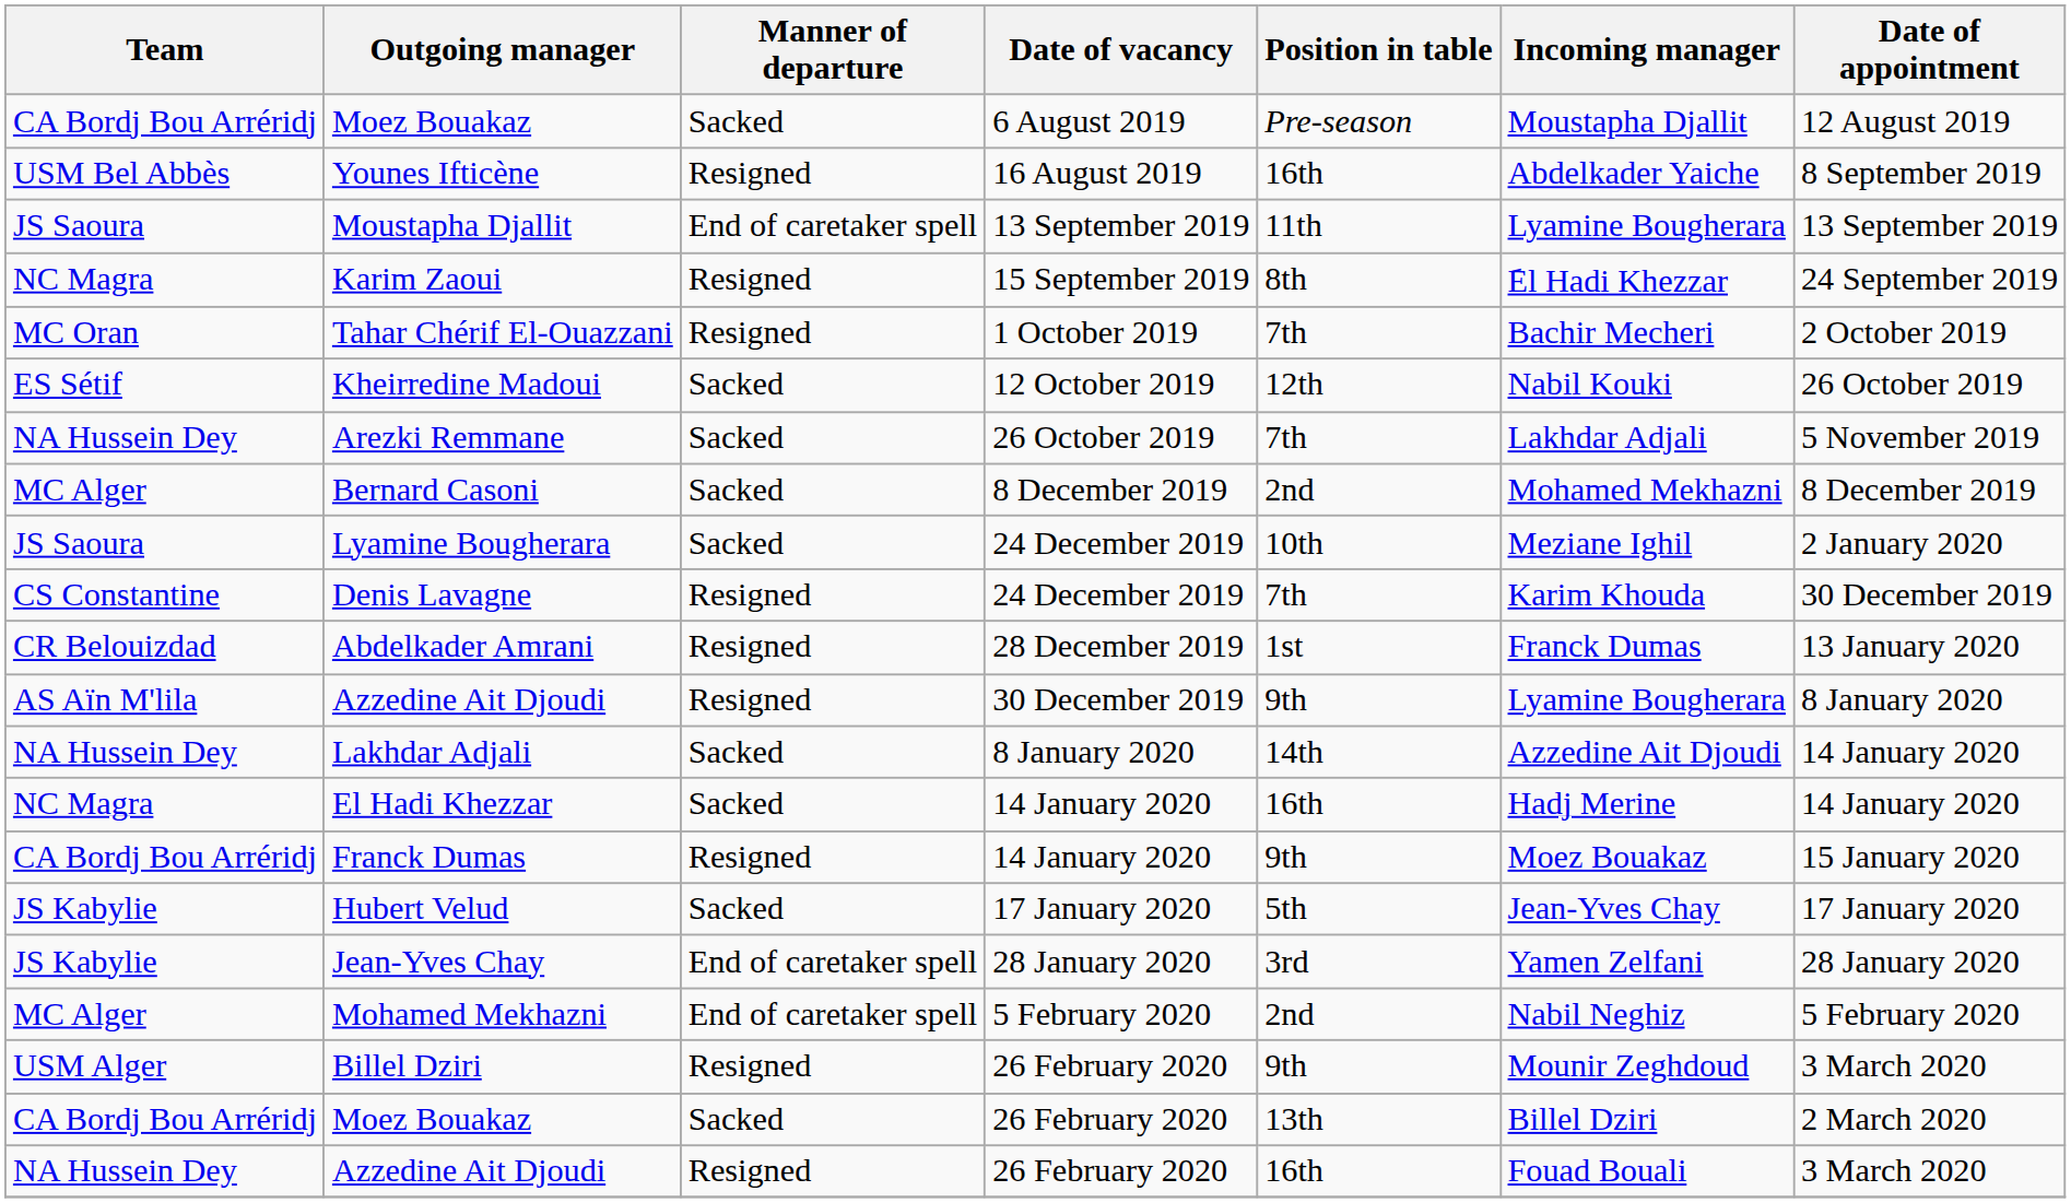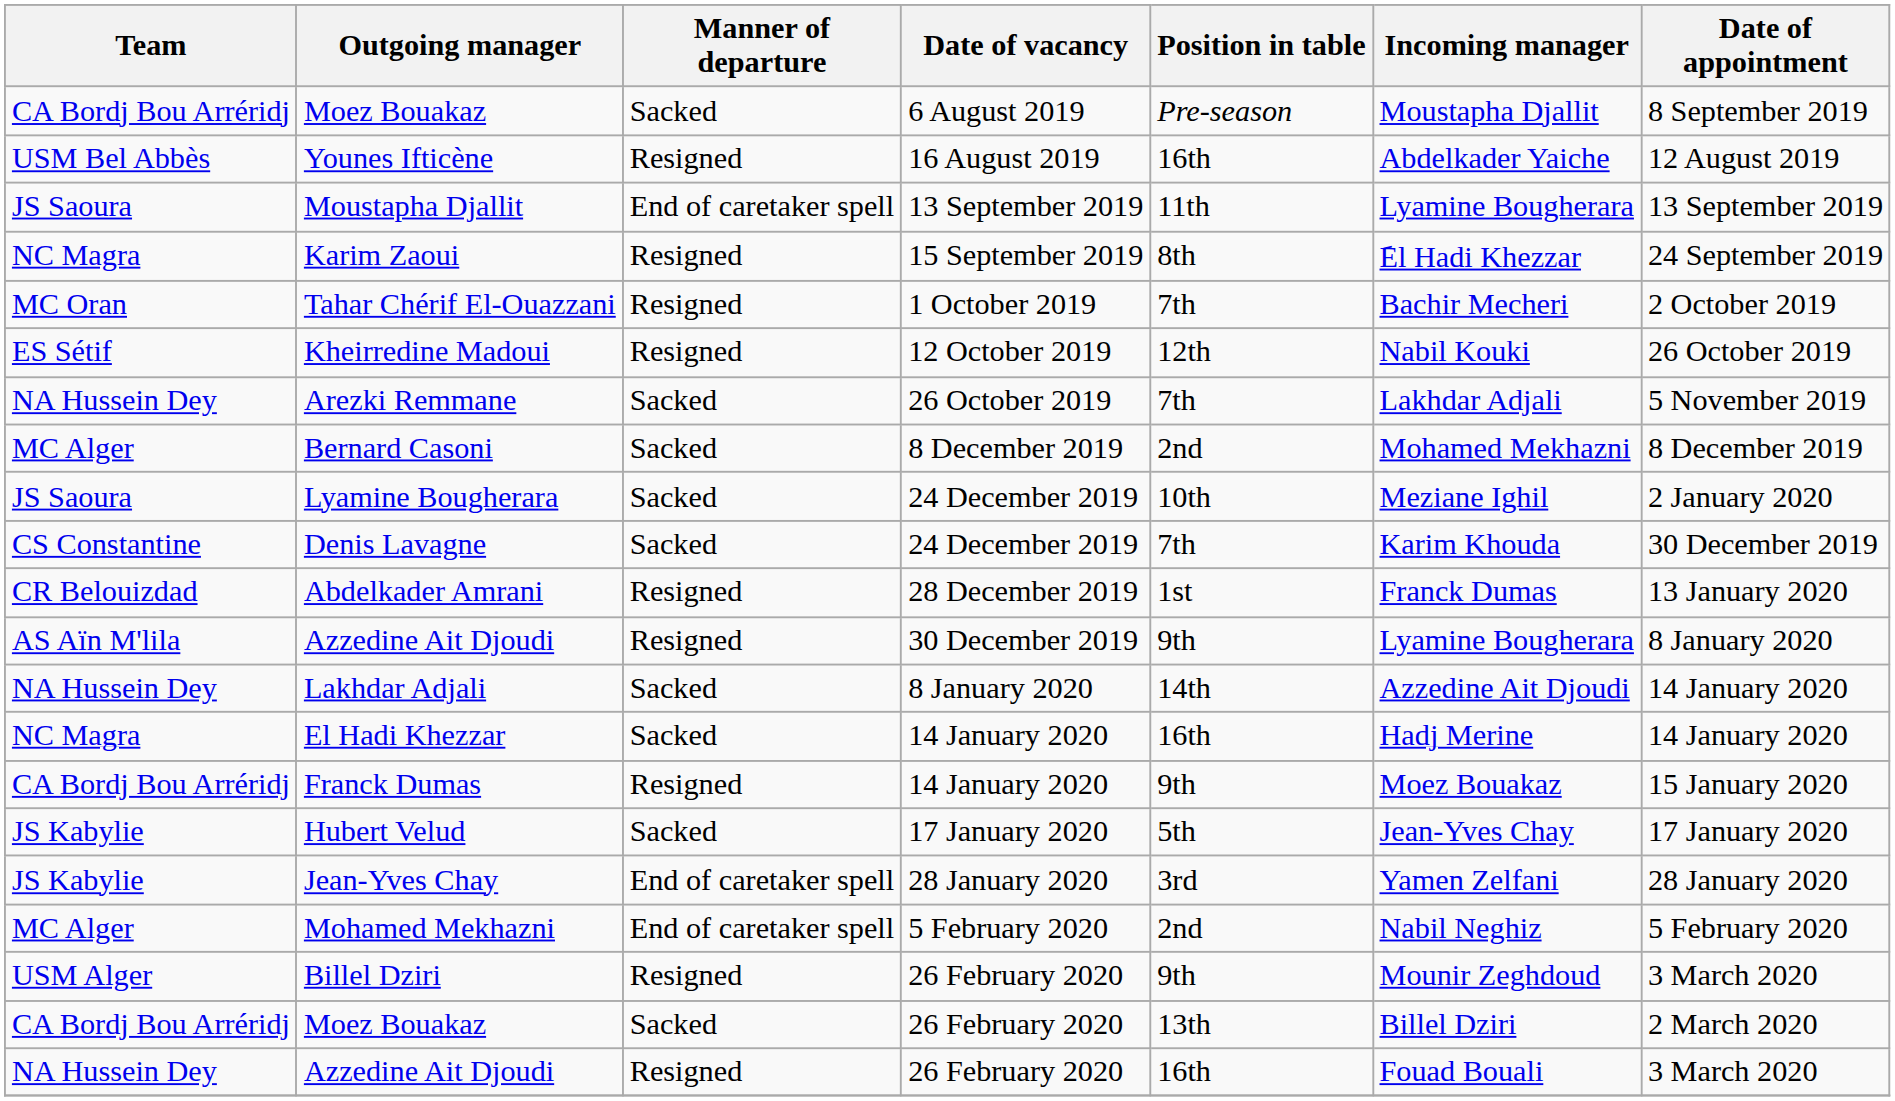 <table class="wikitable sortable">
 <tr>
 <th>Team</th>
 <th>Outgoing manager</th>
 <th>Manner of<br>departure</th>
 <th>Date of vacancy</th>
 <th>Position in table</th>
 <th>Incoming manager</th>
 <th>Date of<br>appointment</th>
 </tr>
 <tr>
 <td><a href='#'>CA Bordj Bou Arréridj</a></td>
 <td> <a href='#'>Moez Bouakaz</a></td>
 <td>Sacked</td>
 <td>6 August 2019</td>
 <td><em>Pre-season</em></td>
 <td> <a href='#'>Moustapha Djallit</a></td>
-<td>12 August 2019</td>
+<td>8 September 2019</td>
 </tr>
 <tr>
 <td><a href='#'>USM Bel Abbès</a></td>
 <td> <a href='#'>Younes Ifticène</a></td>
 <td>Resigned</td>
 <td>16 August 2019</td>
 <td>16th</td>
 <td> <a href='#'>Abdelkader Yaiche</a></td>
-<td>8 September 2019</td>
+<td>12 August 2019</td>
 </tr>
 <tr>
 <td><a href='#'>JS Saoura</a></td>
 <td> <a href='#'>Moustapha Djallit</a></td>
 <td>End of caretaker spell</td>
 <td>13 September 2019</td>
 <td>11th</td>
 <td> <a href='#'>Lyamine Bougherara</a></td>
 <td>13 September 2019</td>
 </tr>
 <tr>
 <td><a href='#'>NC Magra</a></td>
 <td> <a href='#'>Karim Zaoui</a></td>
 <td>Resigned</td>
 <td>15 September 2019</td>
 <td>8th</td>
 <td> <a href='#'>َEl Hadi Khezzar</a></td>
 <td>24 September 2019</td>
 </tr>
 <tr>
 <td><a href='#'>MC Oran</a></td>
 <td> <a href='#'>Tahar Chérif El-Ouazzani</a></td>
 <td>Resigned</td>
 <td>1 October 2019</td>
 <td>7th</td>
 <td> <a href='#'>Bachir Mecheri</a></td>
 <td>2 October 2019</td>
 </tr>
 <tr>
 <td><a href='#'>ES Sétif</a></td>
 <td> <a href='#'>Kheirredine Madoui</a></td>
-<td>Sacked</td>
+<td>Resigned</td>
 <td>12 October 2019</td>
 <td>12th</td>
 <td> <a href='#'>Nabil Kouki</a></td>
 <td>26 October 2019</td>
 </tr>
 <tr>
 <td><a href='#'>NA Hussein Dey</a></td>
 <td> <a href='#'>Arezki Remmane</a></td>
 <td>Sacked</td>
 <td>26 October 2019</td>
 <td>7th</td>
 <td> <a href='#'>Lakhdar Adjali</a></td>
 <td>5 November 2019</td>
 </tr>
 <tr>
 <td><a href='#'>MC Alger</a></td>
 <td> <a href='#'>Bernard Casoni</a></td>
 <td>Sacked</td>
 <td>8 December 2019</td>
 <td>2nd</td>
 <td> <a href='#'>Mohamed Mekhazni</a></td>
 <td>8 December 2019</td>
 </tr>
 <tr>
 <td><a href='#'>JS Saoura</a></td>
 <td> <a href='#'>Lyamine Bougherara</a></td>
 <td>Sacked</td>
 <td>24 December 2019</td>
 <td>10th</td>
 <td> <a href='#'>Meziane Ighil</a></td>
 <td>2 January 2020</td>
 </tr>
 <tr>
 <td><a href='#'>CS Constantine</a></td>
 <td> <a href='#'>Denis Lavagne</a></td>
-<td>Resigned</td>
+<td>Sacked</td>
 <td>24 December 2019</td>
 <td>7th</td>
 <td> <a href='#'>Karim Khouda</a></td>
 <td>30 December 2019</td>
 </tr>
 <tr>
 <td><a href='#'>CR Belouizdad</a></td>
 <td> <a href='#'>Abdelkader Amrani</a></td>
 <td>Resigned</td>
 <td>28 December 2019</td>
 <td>1st</td>
 <td> <a href='#'>Franck Dumas</a></td>
 <td>13 January 2020</td>
 </tr>
 <tr>
 <td><a href='#'>AS Aïn M'lila</a></td>
 <td> <a href='#'>Azzedine Ait Djoudi</a></td>
 <td>Resigned</td>
 <td>30 December 2019</td>
 <td>9th</td>
 <td> <a href='#'>Lyamine Bougherara</a></td>
 <td>8 January 2020</td>
 </tr>
 <tr>
 <td><a href='#'>NA Hussein Dey</a></td>
 <td> <a href='#'>Lakhdar Adjali</a></td>
 <td>Sacked</td>
 <td>8 January 2020</td>
 <td>14th</td>
 <td> <a href='#'>Azzedine Ait Djoudi</a></td>
 <td>14 January 2020</td>
 </tr>
 <tr>
 <td><a href='#'>NC Magra</a></td>
 <td> <a href='#'>El Hadi Khezzar</a></td>
 <td>Sacked</td>
 <td>14 January 2020</td>
 <td>16th</td>
 <td> <a href='#'>Hadj Merine</a></td>
 <td>14 January 2020</td>
 </tr>
 <tr>
 <td><a href='#'>CA Bordj Bou Arréridj</a></td>
 <td> <a href='#'>Franck Dumas</a></td>
 <td>Resigned</td>
 <td>14 January 2020</td>
 <td>9th</td>
 <td> <a href='#'>Moez Bouakaz</a></td>
 <td>15 January 2020</td>
 </tr>
 <tr>
 <td><a href='#'>JS Kabylie</a></td>
 <td> <a href='#'>Hubert Velud</a></td>
 <td>Sacked</td>
 <td>17 January 2020</td>
 <td>5th</td>
 <td> <a href='#'>Jean-Yves Chay</a></td>
 <td>17 January 2020</td>
 </tr>
 <tr>
 <td><a href='#'>JS Kabylie</a></td>
 <td> <a href='#'>Jean-Yves Chay</a></td>
 <td>End of caretaker spell</td>
 <td>28 January 2020</td>
 <td>3rd</td>
 <td> <a href='#'>Yamen Zelfani</a></td>
 <td>28 January 2020</td>
 </tr>
 <tr>
 <td><a href='#'>MC Alger</a></td>
 <td> <a href='#'>Mohamed Mekhazni</a></td>
 <td>End of caretaker spell</td>
 <td>5 February 2020</td>
 <td>2nd</td>
 <td> <a href='#'>Nabil Neghiz</a></td>
 <td>5 February 2020</td>
 </tr>
 <tr>
 <td><a href='#'>USM Alger</a></td>
 <td> <a href='#'>Billel Dziri</a></td>
 <td>Resigned</td>
 <td>26 February 2020</td>
 <td>9th</td>
 <td> <a href='#'>Mounir Zeghdoud</a></td>
 <td>3 March 2020</td>
 </tr>
 <tr>
 <td><a href='#'>CA Bordj Bou Arréridj</a></td>
 <td> <a href='#'>Moez Bouakaz</a></td>
 <td>Sacked</td>
 <td>26 February 2020</td>
 <td>13th</td>
 <td> <a href='#'>Billel Dziri</a></td>
 <td>2 March 2020</td>
 </tr>
 <tr>
 <td><a href='#'>NA Hussein Dey</a></td>
 <td> <a href='#'>Azzedine Ait Djoudi</a></td>
 <td>Resigned</td>
 <td>26 February 2020</td>
 <td>16th</td>
 <td> <a href='#'>Fouad Bouali</a></td>
 <td>3 March 2020 </td>
 </tr>
 <tr>
 </tr>
 </table>
